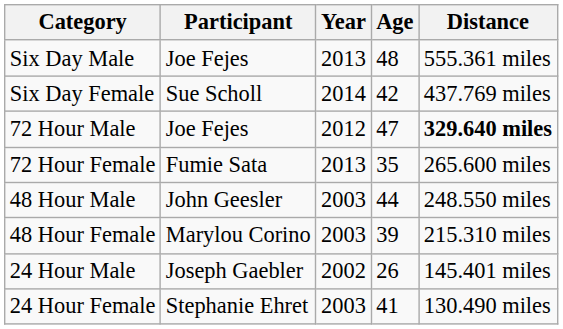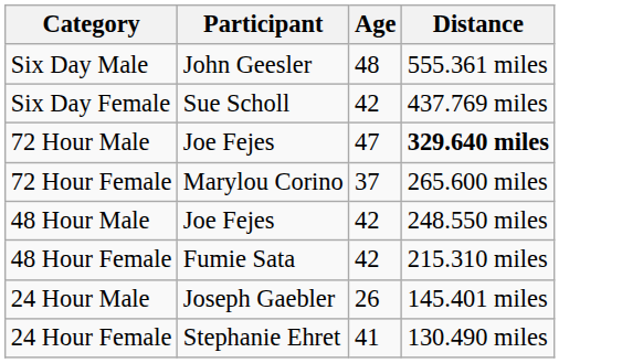 <table class="wikitable">
 <tr>
 <th>Category</th>
 <th>Participant</th>
-<th>Year</th>
 <th>Age</th>
 <th>Distance</th>
 </tr>
 <tr>
 <td>Six Day Male</td>
-<td>Joe Fejes</td>
-<td>2013</td>
+<td>John Geesler</td>
 <td>48</td>
 <td>555.361 miles</td>
 </tr>
 <tr>
 <td>Six Day Female</td>
 <td>Sue Scholl</td>
-<td>2014</td>
 <td>42</td>
 <td>437.769 miles</td>
 </tr>
 <tr>
 <td>72 Hour Male</td>
 <td>Joe Fejes</td>
-<td>2012</td>
 <td>47</td>
 <td><strong>329.640 miles</strong></td>
 </tr>
 <tr>
 <td>72 Hour Female</td>
-<td>Fumie Sata</td>
-<td>2013</td>
-<td>35</td>
+<td>Marylou Corino</td>
+<td>37</td>
 <td>265.600 miles</td>
 </tr>
 <tr>
 <td>48 Hour Male</td>
-<td>John Geesler</td>
-<td>2003</td>
-<td>44</td>
+<td>Joe Fejes</td>
+<td>42</td>
 <td>248.550 miles</td>
 </tr>
 <tr>
 <td>48 Hour Female</td>
-<td>Marylou Corino</td>
-<td>2003</td>
-<td>39</td>
+<td>Fumie Sata</td>
+<td>42</td>
 <td>215.310 miles</td>
 </tr>
 <tr>
 <td>24 Hour Male</td>
 <td>Joseph Gaebler</td>
-<td>2002</td>
 <td>26</td>
 <td>145.401 miles</td>
 </tr>
 <tr>
 <td>24 Hour Female</td>
 <td>Stephanie Ehret</td>
-<td>2003</td>
 <td>41</td>
 <td>130.490 miles</td>
 </tr>
 </table>
